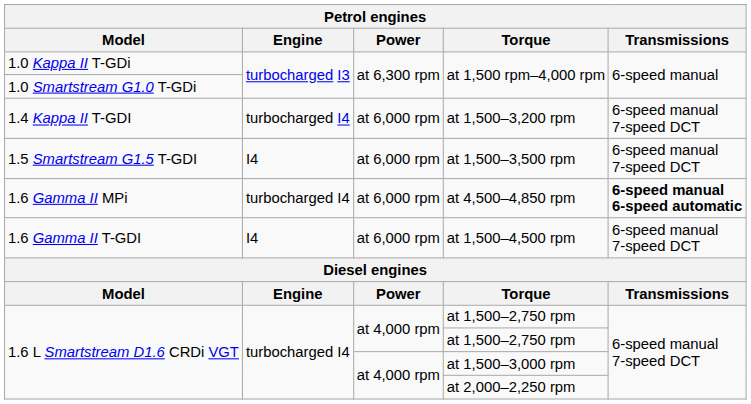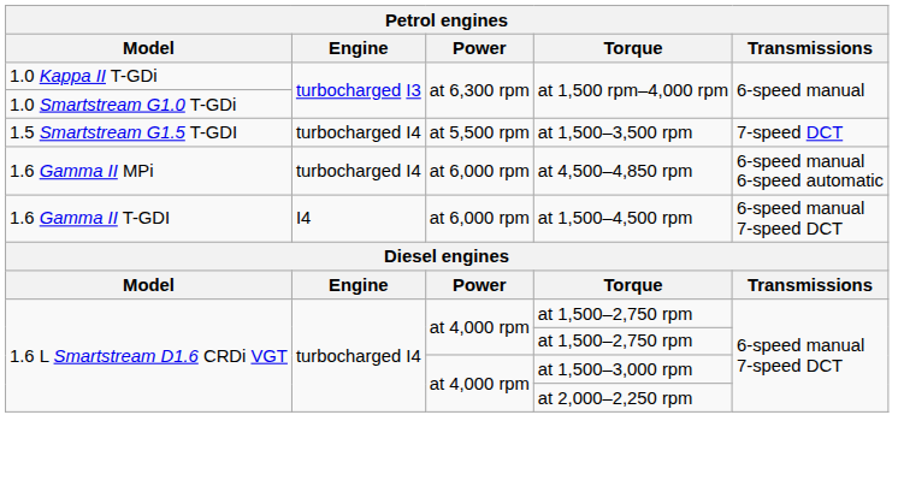 <table class="wikitable" style="text-align:left; font-size:90%;">
 <tr>
 <th colspan="5" style="text-align:center">Petrol engines</th>
 </tr>
 <tr>
 <th>Model</th>
 <th>Engine</th>
 <th>Power</th>
 <th>Torque</th>
 <th>Transmissions</th>
 </tr>
 <tr>
 <td>1.0 <em><a href='#'>Kappa II</a></em> T-GDi</td>
 <td rowspan=2> <a href='#'>turbocharged</a> <a href='#'>I3</a></td>
 <td rowspan=2> at 6,300 rpm</td>
 <td rowspan=2> at 1,500 rpm–4,000 rpm</td>
 <td rowspan=2>6-speed manual</td>
 </tr>
 <tr>
 <td>1.0 <em><a href='#'>Smartstream G1.0</a></em> T-GDi</td>
 </tr>
 <tr>
-<td>1.4 <em><a href='#'>Kappa II</a></em> T-GDI</td>
-<td> turbocharged <a href='#'>I4</a></td>
-<td> at 6,000 rpm</td>
-<td> at 1,500–3,200 rpm</td>
-<td>6-speed manual<br>7-speed DCT</td>
-</tr>
-<tr>
 <td>1.5 <em><a href='#'>Smartstream G1.5</a></em> T-GDI</td>
-<td> I4</td>
-<td> at 6,000 rpm</td>
+<td> turbocharged I4</td>
+<td> at 5,500 rpm</td>
 <td> at 1,500–3,500 rpm</td>
-<td>6-speed manual<br>7-speed DCT</td>
+<td>7-speed <a href='#'>DCT</a></td>
 </tr>
 <tr>
 <td>1.6 <a href='#'><em>Gamma II</em></a> MPi</td>
 <td> turbocharged I4</td>
 <td> at 6,000 rpm</td>
 <td> at 4,500–4,850 rpm</td>
-<td><strong>6-speed manual <br>6-speed automatic</strong></td>
+<td>6-speed manual <br>6-speed automatic</td>
 </tr>
 <tr>
 <td>1.6 <a href='#'><em>Gamma II</em></a> T-GDI</td>
 <td> I4</td>
 <td> at 6,000 rpm</td>
 <td> at 1,500–4,500 rpm</td>
 <td>6-speed manual<br>7-speed DCT</td>
 </tr>
 <tr>
 <th colspan="5" style="text-align:center">Diesel engines</th>
 </tr>
 <tr>
 <th>Model</th>
 <th>Engine</th>
 <th>Power</th>
 <th>Torque</th>
 <th>Transmissions</th>
 </tr>
 <tr>
 <td rowspan="4">1.6 L <em><a href='#'>Smartstream D1.6</a></em> CRDi <a href='#'>VGT</a></td>
 <td rowspan="4"> turbocharged I4</td>
 <td rowspan="2"> at 4,000 rpm</td>
 <td> at 1,500–2,750 rpm</td>
 <td rowspan="4">6-speed manual<br>7-speed DCT</td>
 </tr>
 <tr>
 <td> at 1,500–2,750 rpm</td>
 </tr>
 <tr>
 <td rowspan="2"> at 4,000 rpm</td>
 <td> at 1,500–3,000 rpm</td>
 </tr>
 <tr>
 <td> at 2,000–2,250 rpm</td>
 </tr>
 </table>
